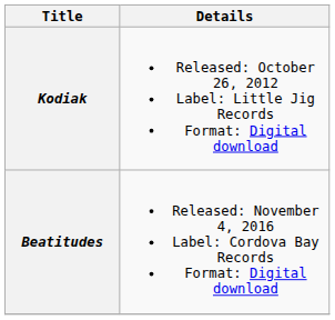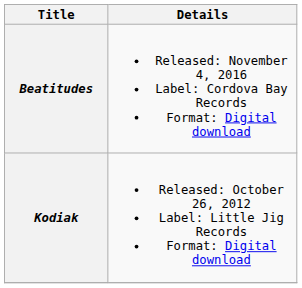 <table class="wikitable plainrowheaders" style="text-align:center;">
 <tr>
 <th scope="col" style="width:8em;">Title</th>
 <th scope="col" style="width:15em;">Details</th>
 </tr>
 <tr>
+<th scope="row"><em>Beatitudes</em></th>
+<td><br><ul><li>Released: November 4, 2016</li><li>Label: Cordova Bay Records</li><li>Format: <a href='#'>Digital download</a></li></ul></td>
+</tr>
+<tr>
 <th scope="row"><em>Kodiak</em></th>
 <td><br><ul><li>Released: October 26, 2012</li><li>Label: Little Jig Records</li><li>Format: <a href='#'>Digital download</a></li></ul></td>
 </tr>
 <tr>
-<th scope="row"><em>Beatitudes</em></th>
-<td><br><ul><li>Released: November 4, 2016</li><li>Label: Cordova Bay Records</li><li>Format: <a href='#'>Digital download</a></li></ul></td>
-</tr>
-<tr>
 </tr>
 </table>
